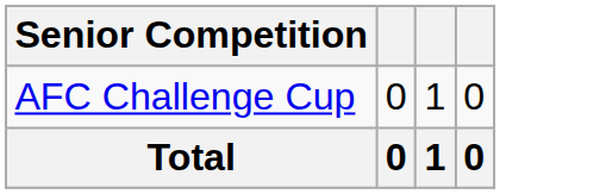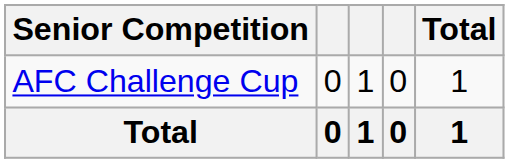 <table class="wikitable" style="text-align: center;">
 <tr>
 <th>Senior Competition</th>
 <th></th>
 <th></th>
 <th></th>
+<th>Total</th>
 </tr>
 <tr>
 <td align=left><a href='#'>AFC Challenge Cup</a></td>
 <td>0</td>
 <td>1</td>
 <td>0</td>
+<td>1</td>
 </tr>
 <tr>
 <th>Total</th>
 <th>0</th>
 <th>1</th>
 <th>0</th>
+<th>1</th>
 </tr>
 </table>
